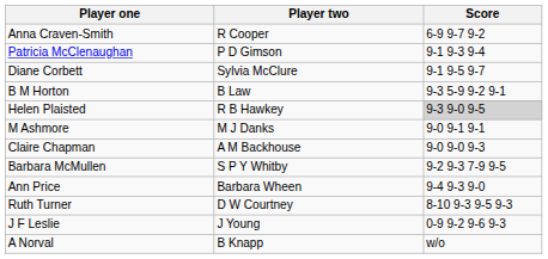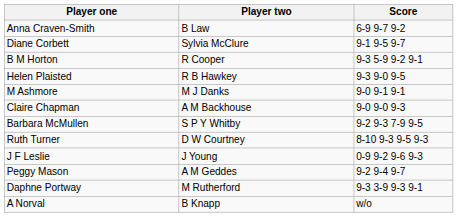 <table class="wikitable">
 <tr>
 <th width=270>Player one</th>
 <th width=270>Player two</th>
 <th width=150>Score</th>
 </tr>
 <tr>
 <td>Anna Craven-Smith</td>
-<td>R Cooper</td>
+<td>B Law</td>
 <td>6-9 9-7 9-2</td>
-</tr>
-<tr>
-<td><a href='#'>Patricia McClenaughan</a></td>
-<td>P D Gimson</td>
-<td>9-1 9-3 9-4</td>
 </tr>
 <tr>
 <td>Diane Corbett</td>
 <td>Sylvia McClure</td>
 <td>9-1 9-5 9-7</td>
 </tr>
 <tr>
 <td>B M Horton</td>
-<td>B Law</td>
+<td>R Cooper</td>
 <td>9-3 5-9 9-2 9-1</td>
 </tr>
 <tr>
 <td>Helen Plaisted</td>
 <td>R B Hawkey</td>
-<td style="background: lightgrey;">9-3 9-0 9-5</td>
+<td>9-3 9-0 9-5</td>
 </tr>
 <tr>
 <td>M Ashmore</td>
 <td>M J Danks</td>
 <td>9-0 9-1 9-1</td>
 </tr>
 <tr>
 <td>Claire Chapman</td>
 <td>A M Backhouse</td>
 <td>9-0 9-0 9-3</td>
 </tr>
 <tr>
 <td>Barbara McMullen</td>
 <td>S P Y Whitby</td>
 <td>9-2 9-3 7-9 9-5</td>
 </tr>
 <tr>
-<td>Ann Price</td>
-<td>Barbara Wheen</td>
-<td>9-4 9-3 9-0</td>
-</tr>
-<tr>
 <td>Ruth Turner</td>
 <td>D W Courtney</td>
 <td>8-10 9-3 9-5 9-3</td>
 </tr>
 <tr>
 <td>J F Leslie</td>
 <td>J Young</td>
 <td>0-9 9-2 9-6 9-3</td>
 </tr>
 <tr>
+<td>Peggy Mason</td>
+<td>A M Geddes</td>
+<td>9-2 9-4 9-7</td>
+</tr>
+<tr>
+<td>Daphne Portway</td>
+<td>M Rutherford</td>
+<td>9-3 3-9 9-3 9-1</td>
+</tr>
+<tr>
 <td>A Norval</td>
 <td>B Knapp</td>
 <td>w/o</td>
 </tr>
 </table>
